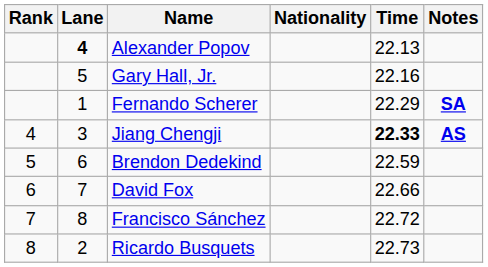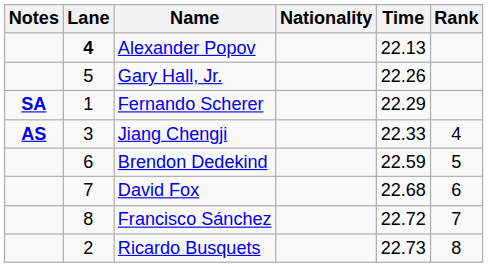 <table class="wikitable sortable" style="text-align:center">
 <tr>
-<th>Rank</th>
+<th>Notes</th>
 <th>Lane</th>
 <th>Name</th>
 <th>Nationality</th>
 <th>Time</th>
-<th>Notes</th>
+<th>Rank</th>
 </tr>
 <tr>
 <td></td>
 <td><strong>4</strong></td>
 <td align=left><a href='#'>Alexander Popov</a></td>
 <td align=left></td>
 <td>22.13</td>
 <td></td>
 </tr>
 <tr>
 <td></td>
 <td>5</td>
 <td align=left><a href='#'>Gary Hall, Jr.</a></td>
 <td align=left></td>
-<td>22.16</td>
+<td>22.26</td>
 <td></td>
 </tr>
 <tr>
-<td></td>
+<td><strong><a href='#'>SA</a></strong></td>
 <td>1</td>
 <td align=left><a href='#'>Fernando Scherer</a></td>
 <td align=left></td>
 <td>22.29</td>
-<td><strong><a href='#'>SA</a></strong></td>
+<td></td>
 </tr>
 <tr>
-<td>4</td>
+<td><strong><a href='#'>AS</a></strong></td>
 <td>3</td>
 <td align=left><a href='#'>Jiang Chengji</a></td>
 <td align=left></td>
-<td><strong>22.33</strong></td>
-<td><strong><a href='#'>AS</a></strong></td>
+<td>22.33</td>
+<td>4</td>
 </tr>
 <tr>
-<td>5</td>
+<td></td>
 <td>6</td>
 <td align=left><a href='#'>Brendon Dedekind</a></td>
 <td align=left></td>
 <td>22.59</td>
-<td></td>
+<td>5</td>
 </tr>
 <tr>
-<td>6</td>
+<td></td>
 <td>7</td>
 <td align=left><a href='#'>David Fox</a></td>
 <td align=left></td>
-<td>22.66</td>
-<td></td>
+<td>22.68</td>
+<td>6</td>
 </tr>
 <tr>
-<td>7</td>
+<td></td>
 <td>8</td>
 <td align=left><a href='#'>Francisco Sánchez</a></td>
 <td align=left></td>
 <td>22.72</td>
-<td></td>
+<td>7</td>
 </tr>
 <tr>
-<td>8</td>
+<td></td>
 <td>2</td>
 <td align=left><a href='#'>Ricardo Busquets</a></td>
 <td align=left></td>
 <td>22.73</td>
-<td></td>
+<td>8</td>
 </tr>
 </table>
